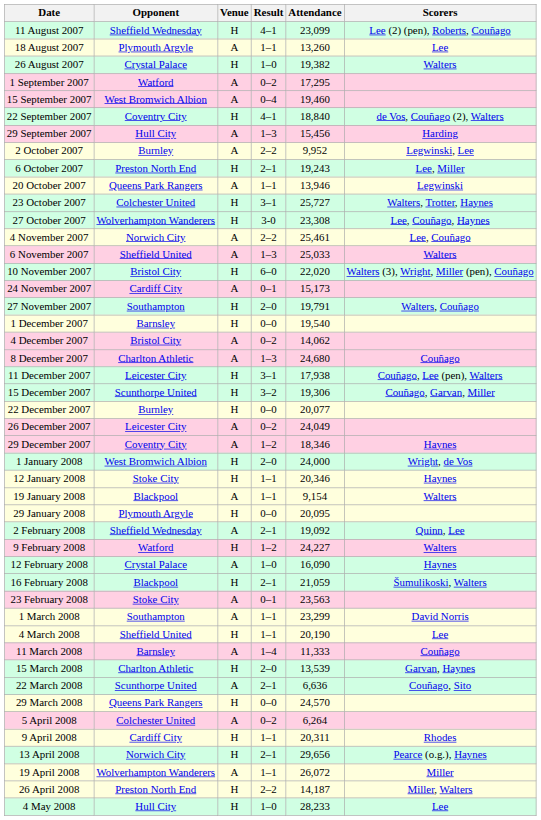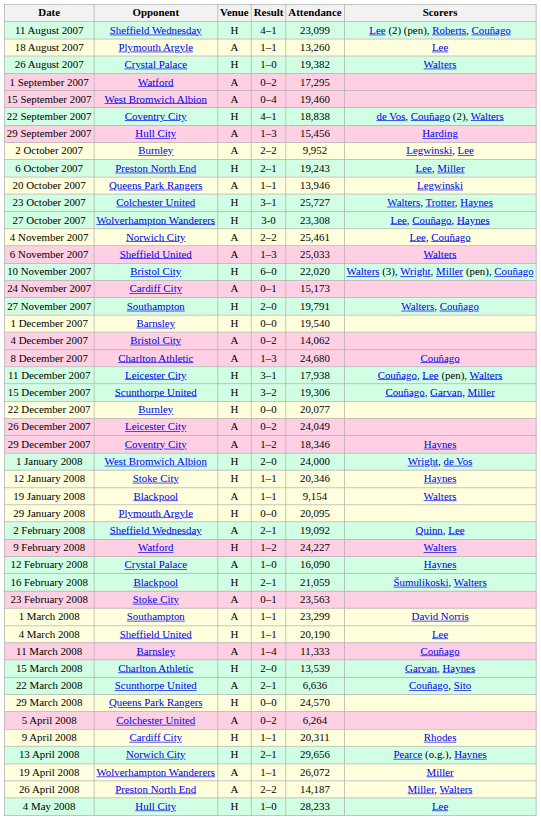 <table class="wikitable sortable" style="font-size:100%; text-align:center">
 <tr>
 <th>Date</th>
 <th>Opponent</th>
 <th>Venue</th>
 <th>Result</th>
 <th>Attendance</th>
 <th>Scorers</th>
 </tr>
 <tr style="background-color: #d0ffe3;">
 <td>11 August 2007</td>
 <td><a href='#'>Sheffield Wednesday</a></td>
 <td>H</td>
 <td>4–1</td>
 <td>23,099</td>
 <td><a href='#'>Lee</a> (2) (pen), <a href='#'>Roberts</a>, <a href='#'>Couñago</a></td>
 </tr>
 <tr style="background-color: #ffffdd;">
 <td>18 August 2007</td>
 <td><a href='#'>Plymouth Argyle</a></td>
 <td>A</td>
 <td>1–1</td>
 <td>13,260</td>
 <td><a href='#'>Lee</a></td>
 </tr>
 <tr style="background-color: #d0ffe3;">
 <td>26 August 2007</td>
 <td><a href='#'>Crystal Palace</a></td>
 <td>H</td>
 <td>1–0</td>
 <td>19,382</td>
 <td><a href='#'>Walters</a></td>
 </tr>
 <tr style="background-color: #ffd0e3;">
 <td>1 September 2007</td>
 <td><a href='#'>Watford</a></td>
 <td>A</td>
 <td>0–2</td>
 <td>17,295</td>
 <td></td>
 </tr>
 <tr style="background-color: #ffd0e3;">
 <td>15 September 2007</td>
 <td><a href='#'>West Bromwich Albion</a></td>
 <td>A</td>
 <td>0–4</td>
 <td>19,460</td>
 <td></td>
 </tr>
 <tr style="background-color: #d0ffe3;">
 <td>22 September 2007</td>
 <td><a href='#'>Coventry City</a></td>
 <td>H</td>
 <td>4–1</td>
-<td>18,840</td>
+<td>18,838</td>
 <td><a href='#'>de Vos</a>, <a href='#'>Couñago</a> (2), <a href='#'>Walters</a></td>
 </tr>
 <tr style="background-color: #ffd0e3;">
 <td>29 September 2007</td>
 <td><a href='#'>Hull City</a></td>
 <td>A</td>
 <td>1–3</td>
 <td>15,456</td>
 <td><a href='#'>Harding</a></td>
 </tr>
 <tr style="background-color: #ffffdd;">
 <td>2 October 2007</td>
 <td><a href='#'>Burnley</a></td>
 <td>A</td>
 <td>2–2</td>
 <td>9,952</td>
 <td><a href='#'>Legwinski</a>, <a href='#'>Lee</a></td>
 </tr>
 <tr style="background-color: #d0ffe3;">
 <td>6 October 2007</td>
 <td><a href='#'>Preston North End</a></td>
 <td>H</td>
 <td>2–1</td>
 <td>19,243</td>
 <td><a href='#'>Lee</a>, <a href='#'>Miller</a></td>
 </tr>
 <tr style="background-color: #ffffdd;">
 <td>20 October 2007</td>
 <td><a href='#'>Queens Park Rangers</a></td>
 <td>A</td>
 <td>1–1</td>
 <td>13,946</td>
 <td><a href='#'>Legwinski</a></td>
 </tr>
 <tr style="background-color: #d0ffe3;">
 <td>23 October 2007</td>
 <td><a href='#'>Colchester United</a></td>
 <td>H</td>
 <td>3–1</td>
 <td>25,727</td>
 <td><a href='#'>Walters</a>, <a href='#'>Trotter</a>, <a href='#'>Haynes</a></td>
 </tr>
 <tr style="background-color: #d0ffe3;">
 <td>27 October 2007</td>
 <td><a href='#'>Wolverhampton Wanderers</a></td>
 <td>H</td>
 <td>3-0</td>
 <td>23,308</td>
 <td><a href='#'>Lee</a>, <a href='#'>Couñago</a>, <a href='#'>Haynes</a></td>
 </tr>
 <tr style="background-color: #ffffdd;">
 <td>4 November 2007</td>
 <td><a href='#'>Norwich City</a></td>
 <td>A</td>
 <td>2–2</td>
 <td>25,461</td>
 <td><a href='#'>Lee</a>, <a href='#'>Couñago</a></td>
 </tr>
 <tr style="background-color: #ffd0e3;">
 <td>6 November 2007</td>
 <td><a href='#'>Sheffield United</a></td>
 <td>A</td>
 <td>1–3</td>
 <td>25,033</td>
 <td><a href='#'>Walters</a></td>
 </tr>
 <tr style="background-color: #d0ffe3;">
 <td>10 November 2007</td>
 <td><a href='#'>Bristol City</a></td>
 <td>H</td>
 <td>6–0</td>
 <td>22,020</td>
 <td><a href='#'>Walters</a> (3), <a href='#'>Wright</a>, <a href='#'>Miller</a> (pen), <a href='#'>Couñago</a></td>
 </tr>
 <tr style="background-color: #ffd0e3;">
 <td>24 November 2007</td>
 <td><a href='#'>Cardiff City</a></td>
 <td>A</td>
 <td>0–1</td>
 <td>15,173</td>
 <td></td>
 </tr>
 <tr style="background-color: #d0ffe3;">
 <td>27 November 2007</td>
 <td><a href='#'>Southampton</a></td>
 <td>H</td>
 <td>2–0</td>
 <td>19,791</td>
 <td><a href='#'>Walters</a>, <a href='#'>Couñago</a></td>
 </tr>
 <tr style="background-color: #ffffdd;">
 <td>1 December 2007</td>
 <td><a href='#'>Barnsley</a></td>
 <td>H</td>
 <td>0–0</td>
 <td>19,540</td>
 <td></td>
 </tr>
 <tr style="background-color: #ffd0e3;">
 <td>4 December 2007</td>
 <td><a href='#'>Bristol City</a></td>
 <td>A</td>
 <td>0–2</td>
 <td>14,062</td>
 <td></td>
 </tr>
 <tr style="background-color: #ffd0e3;">
 <td>8 December 2007</td>
 <td><a href='#'>Charlton Athletic</a></td>
 <td>A</td>
 <td>1–3</td>
 <td>24,680</td>
 <td><a href='#'>Couñago</a></td>
 </tr>
 <tr style="background-color: #d0ffe3;">
 <td>11 December 2007</td>
 <td><a href='#'>Leicester City</a></td>
 <td>H</td>
 <td>3–1</td>
 <td>17,938</td>
 <td><a href='#'>Couñago</a>, <a href='#'>Lee</a> (pen), <a href='#'>Walters</a></td>
 </tr>
 <tr style="background-color: #d0ffe3;">
 <td>15 December 2007</td>
 <td><a href='#'>Scunthorpe United</a></td>
 <td>H</td>
 <td>3–2</td>
 <td>19,306</td>
 <td><a href='#'>Couñago</a>, <a href='#'>Garvan</a>, <a href='#'>Miller</a></td>
 </tr>
 <tr style="background-color: #ffffdd;">
 <td>22 December 2007</td>
 <td><a href='#'>Burnley</a></td>
 <td>H</td>
 <td>0–0</td>
 <td>20,077</td>
 <td></td>
 </tr>
 <tr style="background-color: #ffd0e3;">
 <td>26 December 2007</td>
 <td><a href='#'>Leicester City</a></td>
 <td>A</td>
 <td>0–2</td>
 <td>24,049</td>
 <td></td>
 </tr>
 <tr style="background-color: #ffd0e3;">
 <td>29 December 2007</td>
 <td><a href='#'>Coventry City</a></td>
 <td>A</td>
 <td>1–2</td>
 <td>18,346</td>
 <td><a href='#'>Haynes</a></td>
 </tr>
 <tr style="background-color: #d0ffe3;">
 <td>1 January 2008</td>
 <td><a href='#'>West Bromwich Albion</a></td>
 <td>H</td>
 <td>2–0</td>
 <td>24,000</td>
 <td><a href='#'>Wright</a>, <a href='#'>de Vos</a></td>
 </tr>
 <tr style="background-color: #ffffdd;">
 <td>12 January 2008</td>
 <td><a href='#'>Stoke City</a></td>
 <td>H</td>
 <td>1–1</td>
 <td>20,346</td>
 <td><a href='#'>Haynes</a></td>
 </tr>
 <tr style="background-color: #ffffdd;">
 <td>19 January 2008</td>
 <td><a href='#'>Blackpool</a></td>
 <td>A</td>
 <td>1–1</td>
 <td>9,154</td>
 <td><a href='#'>Walters</a></td>
 </tr>
 <tr style="background-color: #ffffdd;">
 <td>29 January 2008</td>
 <td><a href='#'>Plymouth Argyle</a></td>
 <td>H</td>
 <td>0–0</td>
 <td>20,095</td>
 <td></td>
 </tr>
 <tr style="background-color: #d0ffe3;">
 <td>2 February 2008</td>
 <td><a href='#'>Sheffield Wednesday</a></td>
 <td>A</td>
 <td>2–1</td>
 <td>19,092</td>
 <td><a href='#'>Quinn</a>, <a href='#'>Lee</a></td>
 </tr>
 <tr style="background-color: #ffd0e3;">
 <td>9 February 2008</td>
 <td><a href='#'>Watford</a></td>
 <td>H</td>
 <td>1–2</td>
 <td>24,227</td>
 <td><a href='#'>Walters</a></td>
 </tr>
 <tr style="background-color: #d0ffe3;">
 <td>12 February 2008</td>
 <td><a href='#'>Crystal Palace</a></td>
 <td>A</td>
 <td>1–0</td>
 <td>16,090</td>
 <td><a href='#'>Haynes</a></td>
 </tr>
 <tr style="background-color: #d0ffe3;">
 <td>16 February 2008</td>
 <td><a href='#'>Blackpool</a></td>
 <td>H</td>
 <td>2–1</td>
 <td>21,059</td>
 <td><a href='#'>Šumulikoski</a>, <a href='#'>Walters</a></td>
 </tr>
 <tr style="background-color: #ffd0e3;">
 <td>23 February 2008</td>
 <td><a href='#'>Stoke City</a></td>
 <td>A</td>
 <td>0–1</td>
 <td>23,563</td>
 <td></td>
 </tr>
 <tr style="background-color: #ffffdd;">
 <td>1 March 2008</td>
 <td><a href='#'>Southampton</a></td>
 <td>A</td>
 <td>1–1</td>
 <td>23,299</td>
 <td><a href='#'>David Norris</a></td>
 </tr>
 <tr style="background-color: #ffffdd;">
 <td>4 March 2008</td>
 <td><a href='#'>Sheffield United</a></td>
 <td>H</td>
 <td>1–1</td>
 <td>20,190</td>
 <td><a href='#'>Lee</a></td>
 </tr>
 <tr style="background-color: #ffd0e3;">
 <td>11 March 2008</td>
 <td><a href='#'>Barnsley</a></td>
 <td>A</td>
 <td>1–4</td>
 <td>11,333</td>
 <td><a href='#'>Couñago</a></td>
 </tr>
 <tr style="background-color: #d0ffe3;">
 <td>15 March 2008</td>
 <td><a href='#'>Charlton Athletic</a></td>
 <td>H</td>
 <td>2–0</td>
 <td>13,539</td>
 <td><a href='#'>Garvan</a>, <a href='#'>Haynes</a></td>
 </tr>
 <tr style="background-color: #d0ffe3;">
 <td>22 March 2008</td>
 <td><a href='#'>Scunthorpe United</a></td>
 <td>A</td>
 <td>2–1</td>
 <td>6,636</td>
 <td><a href='#'>Couñago</a>, <a href='#'>Sito</a></td>
 </tr>
 <tr style="background-color: #ffffdd;">
 <td>29 March 2008</td>
 <td><a href='#'>Queens Park Rangers</a></td>
 <td>H</td>
 <td>0–0</td>
 <td>24,570</td>
 <td></td>
 </tr>
 <tr style="background-color: #ffd0e3;">
 <td>5 April 2008</td>
 <td><a href='#'>Colchester United</a></td>
 <td>A</td>
 <td>0–2</td>
 <td>6,264</td>
 <td></td>
 </tr>
 <tr style="background-color: #ffffdd;">
 <td>9 April 2008</td>
 <td><a href='#'>Cardiff City</a></td>
 <td>H</td>
 <td>1–1</td>
 <td>20,311</td>
 <td><a href='#'>Rhodes</a></td>
 </tr>
 <tr style="background-color: #d0ffe3;">
 <td>13 April 2008</td>
 <td><a href='#'>Norwich City</a></td>
 <td>H</td>
 <td>2–1</td>
 <td>29,656</td>
 <td><a href='#'>Pearce</a> (o.g.), <a href='#'>Haynes</a></td>
 </tr>
 <tr style="background-color: #ffffdd;">
 <td>19 April 2008</td>
 <td><a href='#'>Wolverhampton Wanderers</a></td>
 <td>A</td>
 <td>1–1</td>
 <td>26,072</td>
 <td><a href='#'>Miller</a></td>
 </tr>
 <tr style="background-color: #ffffdd;">
 <td>26 April 2008</td>
 <td><a href='#'>Preston North End</a></td>
-<td>H</td>
+<td>A</td>
 <td>2–2</td>
 <td>14,187</td>
 <td><a href='#'>Miller</a>, <a href='#'>Walters</a></td>
 </tr>
 <tr style="background-color: #d0ffe3;">
 <td>4 May 2008</td>
 <td><a href='#'>Hull City</a></td>
 <td>H</td>
 <td>1–0</td>
 <td>28,233</td>
 <td><a href='#'>Lee</a></td>
 </tr>
 </table>
